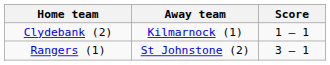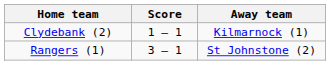 <table class="wikitable" style="text-align: center">
 <tr>
 <th width=140>Home team</th>
+<th width=70>Score</th>
 <th width=140>Away team</th>
-<th width=70>Score</th>
 </tr>
 <tr>
 <td><a href='#'>Clydebank</a> (2)</td>
+<td>1 – 1</td>
 <td><a href='#'>Kilmarnock</a> (1)</td>
-<td>1 – 1</td>
 </tr>
 <tr>
 <td><a href='#'>Rangers</a> (1)</td>
+<td>3 – 1</td>
 <td><a href='#'>St Johnstone</a> (2)</td>
-<td>3 – 1</td>
 </tr>
 </table>
